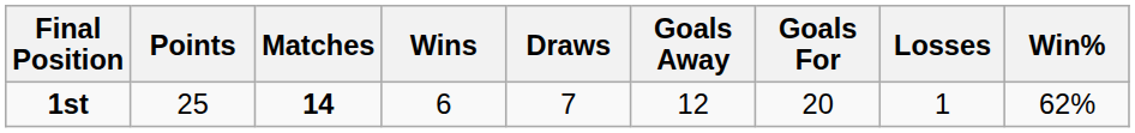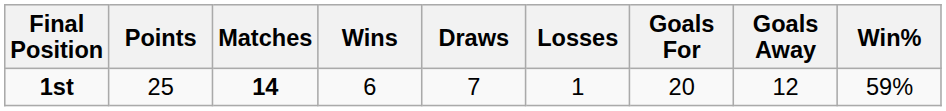 <table class="wikitable" style="font-size: 95%; text-align: center;">
 <tr>
 <th width=60>Final Position</th>
 <th width=60>Points</th>
 <th width=60>Matches</th>
 <th width=60>Wins</th>
 <th width=60>Draws</th>
+<th width=60>Losses</th>
+<th width=60>Goals For</th>
 <th width=60>Goals Away</th>
-<th width=60>Goals For</th>
-<th width=60>Losses</th>
 <th width=60>Win%</th>
 </tr>
 <tr>
 <td><strong>1st</strong></td>
 <td>25</td>
 <td><strong>14</strong></td>
 <td>6</td>
 <td>7</td>
+<td>1</td>
+<td>20</td>
 <td>12</td>
-<td>20</td>
-<td>1</td>
-<td>62%</td>
+<td>59%</td>
 </tr>
 </table>
